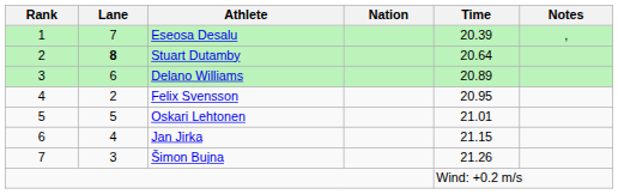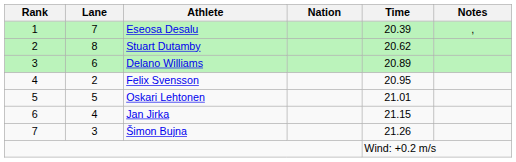 <table class="wikitable sortable" style="text-align:center;width: 60%;">
 <tr>
 <th scope="col">Rank</th>
 <th scope="col">Lane</th>
 <th scope="col">Athlete</th>
 <th scope="col">Nation</th>
 <th scope="col">Time</th>
 <th scope="col">Notes</th>
 </tr>
 <tr bgcolor=bbf3bb>
 <td>1</td>
 <td>7</td>
 <td align=left><a href='#'>Eseosa Desalu</a></td>
 <td align=left></td>
 <td>20.39</td>
 <td>, </td>
 </tr>
 <tr bgcolor=bbf3bb>
 <td>2</td>
-<td><strong>8</strong></td>
+<td>8</td>
 <td align=left><a href='#'>Stuart Dutamby</a></td>
 <td align=left></td>
-<td>20.64</td>
+<td>20.62</td>
 <td></td>
 </tr>
 <tr bgcolor=bbf3bb>
 <td>3</td>
 <td>6</td>
 <td align=left><a href='#'>Delano Williams</a></td>
 <td align=left></td>
 <td>20.89</td>
 <td></td>
 </tr>
 <tr>
 <td>4</td>
 <td>2</td>
 <td align=left><a href='#'>Felix Svensson</a></td>
 <td align=left></td>
 <td>20.95</td>
 <td></td>
 </tr>
 <tr>
 <td>5</td>
 <td>5</td>
 <td align=left><a href='#'>Oskari Lehtonen</a></td>
 <td align=left></td>
 <td>21.01</td>
 <td></td>
 </tr>
 <tr>
 <td>6</td>
 <td>4</td>
 <td align=left><a href='#'>Jan Jirka</a></td>
 <td align=left></td>
 <td>21.15</td>
 <td></td>
 </tr>
 <tr>
 <td>7</td>
 <td>3</td>
 <td align=left><a href='#'>Šimon Bujna</a></td>
 <td align=left></td>
 <td>21.26</td>
 <td></td>
 </tr>
 <tr class="sortbottom">
 <td colspan="4"></td>
 <td colspan="2" style="text-align:left;">Wind: +0.2 m/s</td>
 </tr>
 </table>
